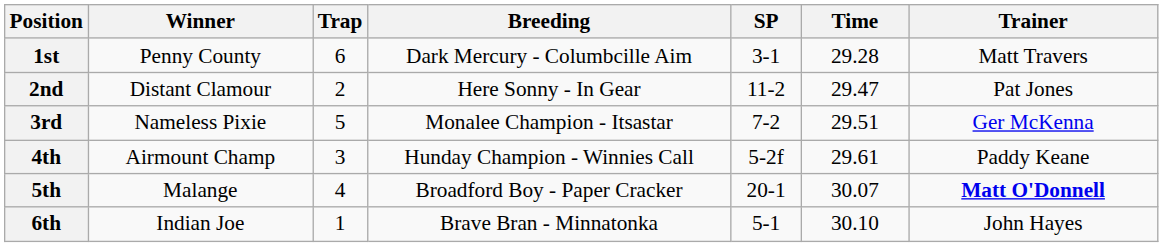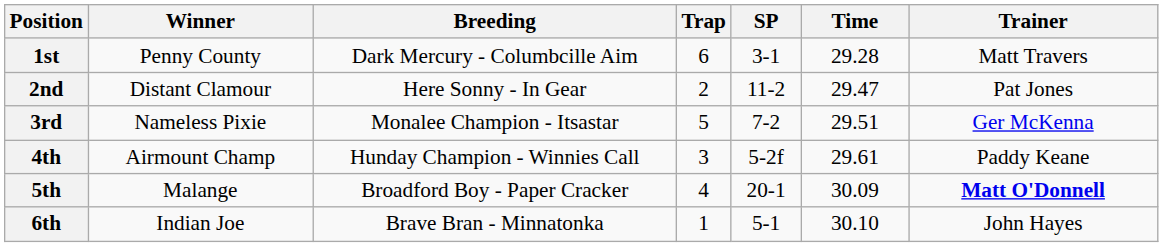 <table class="wikitable" style="text-align: center">
 <tr>
 <th width=30>Position</th>
 <th width=180>Winner</th>
+<th width=300>Breeding</th>
 <th width=30>Trap</th>
-<th width=300>Breeding</th>
 <th width=50>SP</th>
 <th width=80>Time</th>
 <th width=200>Trainer</th>
 </tr>
 <tr>
 <th>1st</th>
 <td>Penny County</td>
+<td>Dark Mercury - Columbcille Aim</td>
 <td>6</td>
-<td>Dark Mercury - Columbcille Aim</td>
 <td>3-1</td>
 <td>29.28</td>
 <td>Matt Travers</td>
 </tr>
 <tr>
 <th>2nd</th>
 <td>Distant Clamour</td>
+<td>Here Sonny - In Gear</td>
 <td>2</td>
-<td>Here Sonny - In Gear</td>
 <td>11-2</td>
 <td>29.47</td>
 <td>Pat Jones</td>
 </tr>
 <tr>
 <th>3rd</th>
 <td>Nameless Pixie</td>
+<td>Monalee Champion - Itsastar</td>
 <td>5</td>
-<td>Monalee Champion - Itsastar</td>
 <td>7-2</td>
 <td>29.51</td>
 <td><a href='#'>Ger McKenna</a></td>
 </tr>
 <tr>
 <th>4th</th>
 <td>Airmount Champ</td>
+<td>Hunday Champion - Winnies Call</td>
 <td>3</td>
-<td>Hunday Champion - Winnies Call</td>
 <td>5-2f</td>
 <td>29.61</td>
 <td>Paddy Keane</td>
 </tr>
 <tr>
 <th>5th</th>
 <td>Malange</td>
+<td>Broadford Boy - Paper Cracker</td>
 <td>4</td>
-<td>Broadford Boy - Paper Cracker</td>
 <td>20-1</td>
-<td>30.07</td>
+<td>30.09</td>
 <td><strong><a href='#'>Matt O'Donnell</a></strong></td>
 </tr>
 <tr>
 <th>6th</th>
 <td>Indian Joe</td>
+<td>Brave Bran - Minnatonka</td>
 <td>1</td>
-<td>Brave Bran - Minnatonka</td>
 <td>5-1</td>
 <td>30.10</td>
 <td>John Hayes</td>
 </tr>
 </table>
